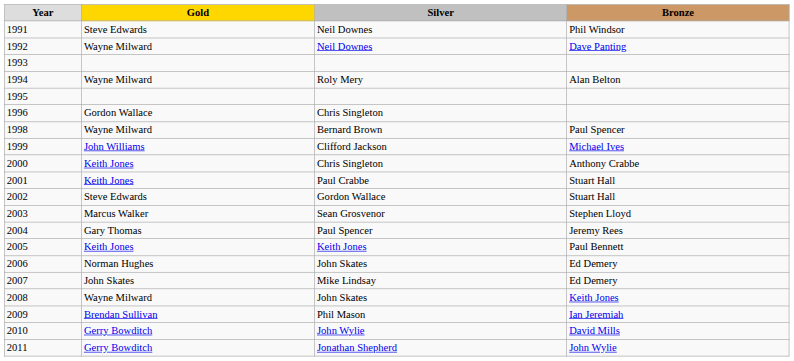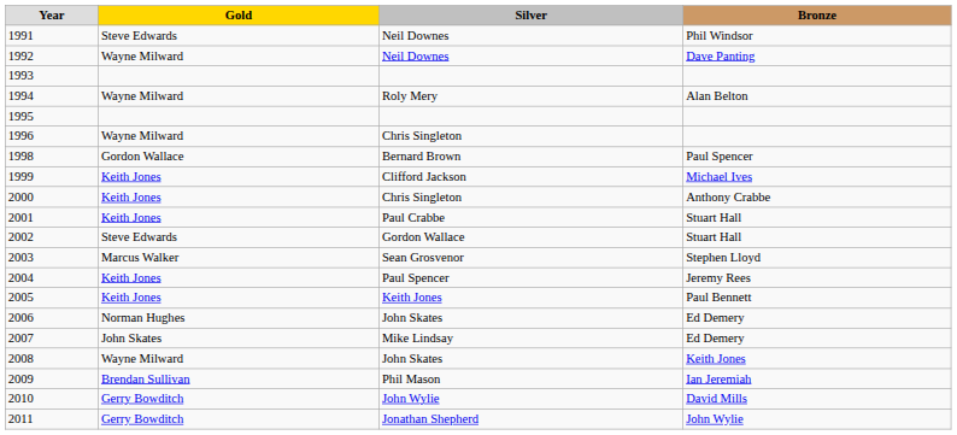 <table class="wikitable" style="width: 60%; text-align:left;">
 <tr>
 <td style="background:#DDDDDD; font-weight:bold; text-align:center;">Year</td>
 <td style="background:gold; font-weight:bold; text-align:center;">Gold</td>
 <td style="background:silver; font-weight:bold; text-align:center;">Silver</td>
 <td style="background:#cc9966; font-weight:bold; text-align:center;">Bronze</td>
 </tr>
 <tr>
 <td>1991</td>
 <td>Steve Edwards</td>
 <td>Neil Downes</td>
 <td>Phil Windsor</td>
 </tr>
 <tr>
 <td>1992</td>
 <td>Wayne Milward</td>
 <td><a href='#'>Neil Downes</a></td>
 <td><a href='#'>Dave Panting</a></td>
 </tr>
 <tr>
 <td>1993</td>
 <td></td>
 <td></td>
 <td></td>
 </tr>
 <tr>
 <td>1994</td>
 <td>Wayne Milward</td>
 <td>Roly Mery</td>
 <td>Alan Belton</td>
 </tr>
 <tr>
 <td>1995</td>
 <td></td>
 <td></td>
 <td></td>
 </tr>
 <tr>
 <td>1996</td>
-<td>Gordon Wallace</td>
+<td>Wayne Milward</td>
 <td>Chris Singleton</td>
 <td></td>
 </tr>
 <tr>
 <td>1998</td>
-<td>Wayne Milward</td>
+<td>Gordon Wallace</td>
 <td>Bernard Brown</td>
 <td>Paul Spencer</td>
 </tr>
 <tr>
 <td>1999</td>
-<td><a href='#'>John Williams</a></td>
+<td><a href='#'>Keith Jones</a></td>
 <td>Clifford Jackson</td>
 <td><a href='#'>Michael Ives</a></td>
 </tr>
 <tr>
 <td>2000</td>
 <td><a href='#'>Keith Jones</a></td>
 <td>Chris Singleton</td>
 <td>Anthony Crabbe</td>
 </tr>
 <tr>
 <td>2001</td>
 <td><a href='#'>Keith Jones</a></td>
 <td>Paul Crabbe</td>
 <td>Stuart Hall</td>
 </tr>
 <tr>
 <td>2002</td>
 <td>Steve Edwards</td>
 <td>Gordon Wallace</td>
 <td>Stuart Hall</td>
 </tr>
 <tr>
 <td>2003</td>
 <td>Marcus Walker</td>
 <td>Sean Grosvenor</td>
 <td>Stephen Lloyd</td>
 </tr>
 <tr>
 <td>2004</td>
-<td>Gary Thomas</td>
+<td><a href='#'>Keith Jones</a></td>
 <td>Paul Spencer</td>
 <td>Jeremy Rees</td>
 </tr>
 <tr>
 <td>2005</td>
 <td><a href='#'>Keith Jones</a></td>
 <td><a href='#'>Keith Jones</a></td>
 <td>Paul Bennett</td>
 </tr>
 <tr>
 <td>2006</td>
 <td>Norman Hughes</td>
 <td>John Skates</td>
 <td>Ed Demery</td>
 </tr>
 <tr>
 <td>2007</td>
 <td>John Skates</td>
 <td>Mike Lindsay</td>
 <td>Ed Demery</td>
 </tr>
 <tr>
 <td>2008</td>
 <td>Wayne Milward</td>
 <td>John Skates</td>
 <td><a href='#'>Keith Jones</a></td>
 </tr>
 <tr>
 <td>2009</td>
 <td><a href='#'>Brendan Sullivan</a></td>
 <td>Phil Mason</td>
 <td><a href='#'>Ian Jeremiah</a></td>
 </tr>
 <tr>
 <td>2010</td>
 <td><a href='#'>Gerry Bowditch</a></td>
 <td><a href='#'>John Wylie</a></td>
 <td><a href='#'>David Mills</a></td>
 </tr>
 <tr>
 <td>2011</td>
 <td><a href='#'>Gerry Bowditch</a></td>
 <td><a href='#'>Jonathan Shepherd</a></td>
 <td><a href='#'>John Wylie</a></td>
 </tr>
 </table>
